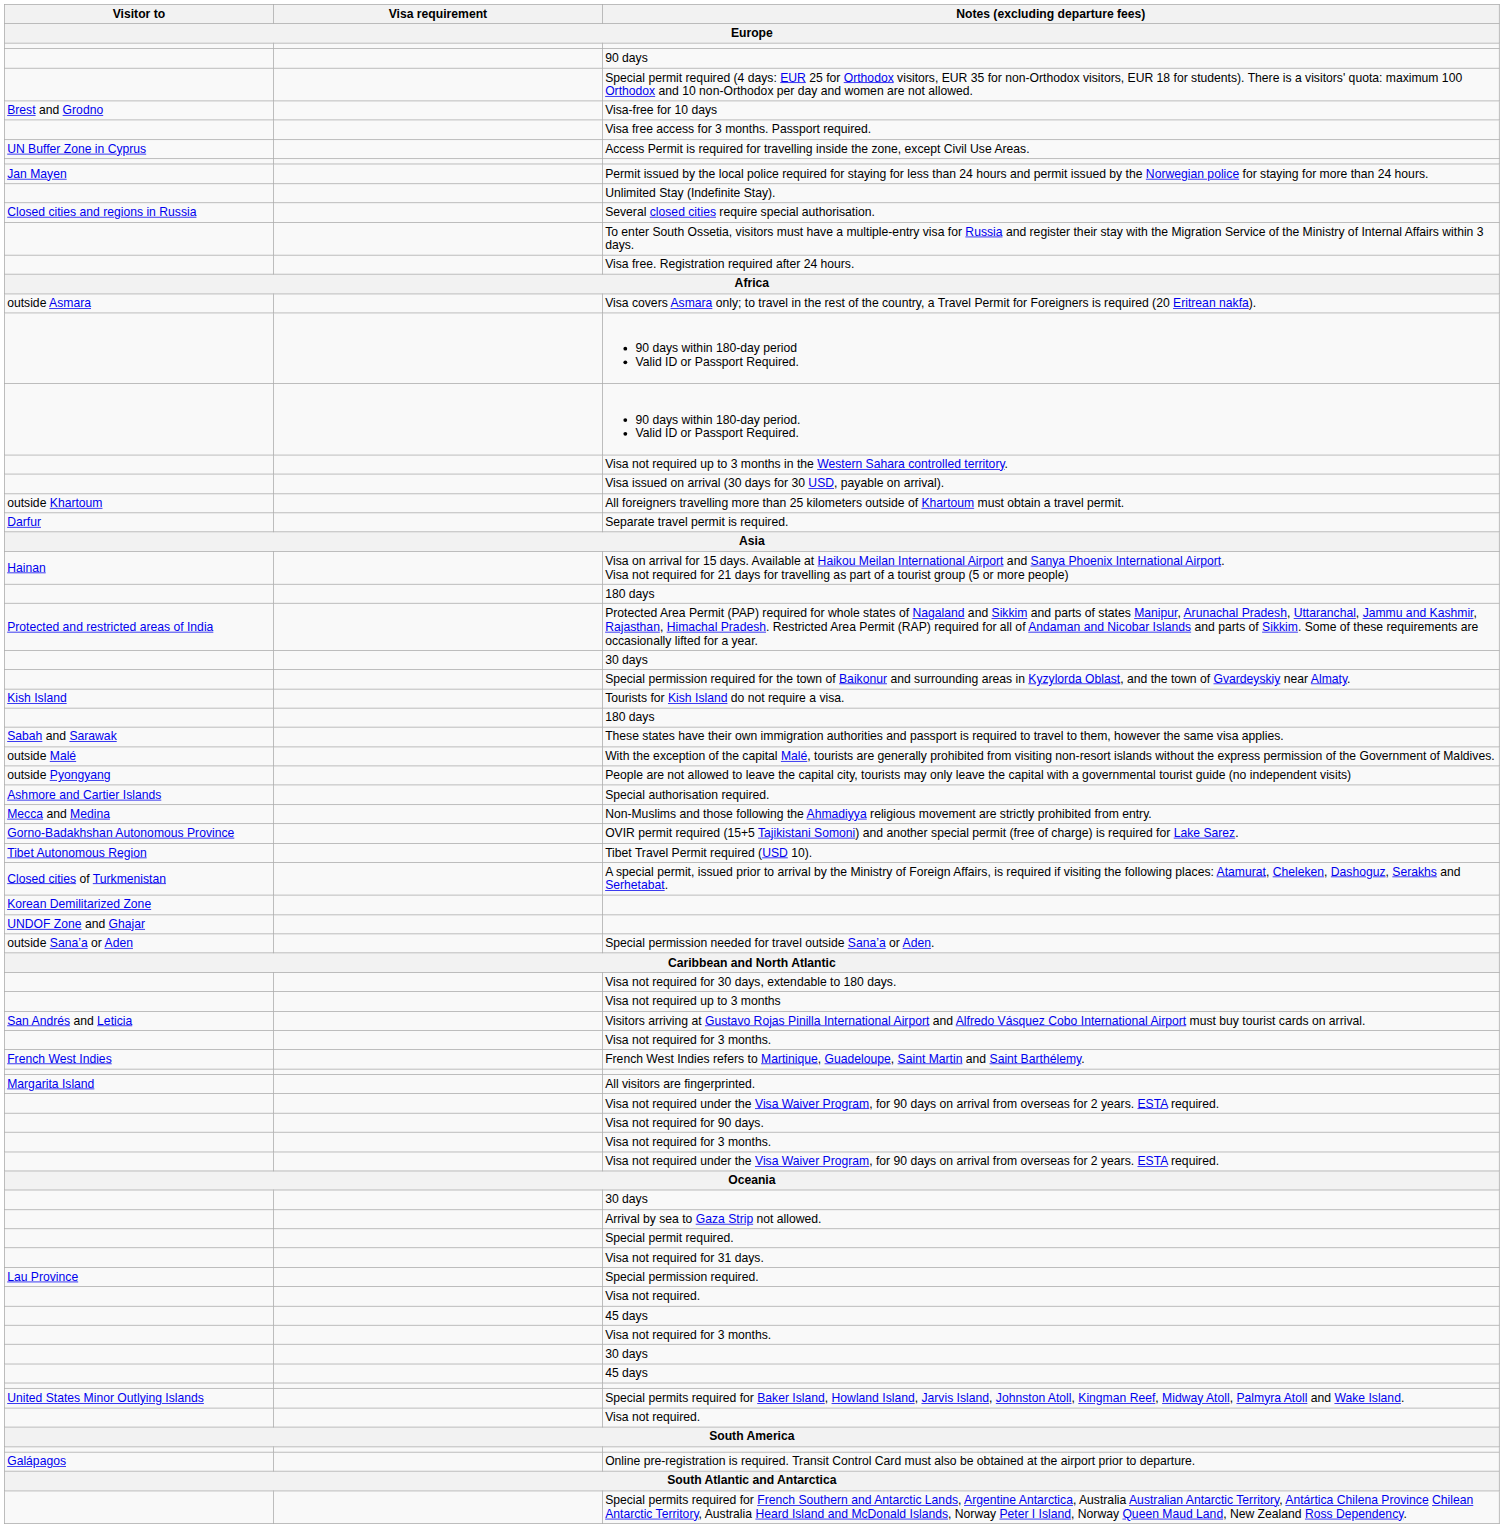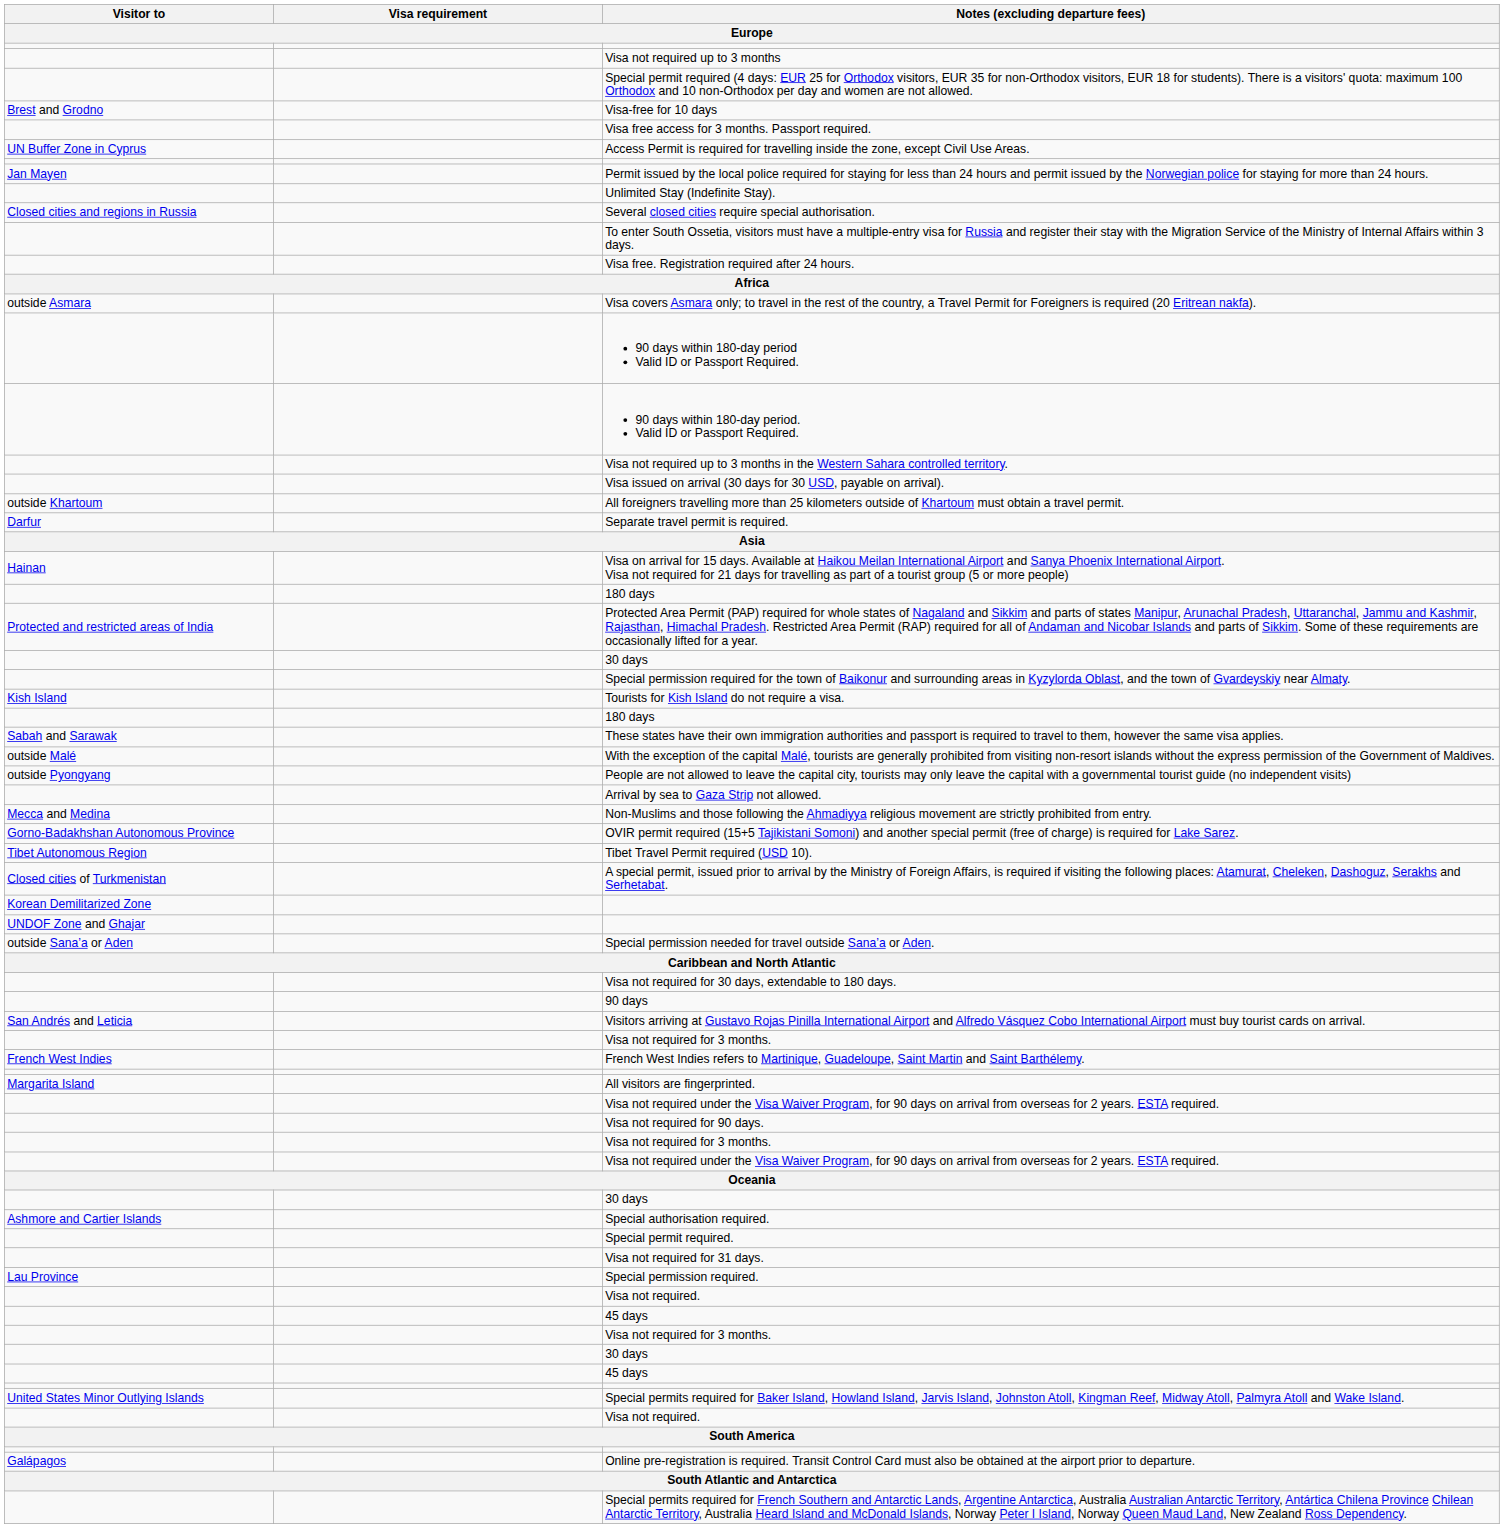 <table class="wikitable sortable sticky-header mw-datatable">
 <tr>
 <th style="width:18%;">Visitor to</th>
 <th style="width:22%;">Visa requirement</th>
 <th>Notes (excluding departure fees)</th>
 </tr>
 <tr>
 <th colspan="3">Europe</th>
 </tr>
 <tr>
 <td></td>
 <td></td>
 <td></td>
 </tr>
 <tr>
 <td></td>
 <td></td>
-<td>90 days </td>
+<td>Visa not required up to 3 months</td>
 </tr>
 <tr>
 <td></td>
 <td></td>
 <td>Special permit required (4 days: <a href='#'>EUR</a> 25 for <a href='#'>Orthodox</a> visitors, EUR 35 for non-Orthodox visitors, EUR 18 for students). There is a visitors' quota: maximum 100 <a href='#'>Orthodox</a> and 10 non-Orthodox per day and women are not allowed.</td>
 </tr>
 <tr>
 <td> <a href='#'>Brest</a> and <a href='#'>Grodno</a></td>
 <td></td>
 <td>Visa-free for 10 days</td>
 </tr>
 <tr>
 <td></td>
 <td></td>
 <td>Visa free access for 3 months. Passport required.</td>
 </tr>
 <tr>
 <td> <a href='#'>UN Buffer Zone in Cyprus</a></td>
 <td></td>
 <td>Access Permit is required for travelling inside the zone, except Civil Use Areas.</td>
 </tr>
 <tr>
 <td></td>
 <td></td>
 <td></td>
 </tr>
 <tr>
 <td> <a href='#'>Jan Mayen</a></td>
 <td></td>
 <td>Permit issued by the local police required for staying for less than 24 hours and permit issued by the <a href='#'>Norwegian police</a> for staying for more than 24 hours.</td>
 </tr>
 <tr>
 <td></td>
 <td></td>
 <td>Unlimited Stay (Indefinite Stay).</td>
 </tr>
 <tr>
 <td> <a href='#'>Closed cities and regions in Russia</a></td>
 <td></td>
 <td>Several <a href='#'>closed cities</a> require special authorisation.</td>
 </tr>
 <tr>
 <td></td>
 <td></td>
 <td>To enter South Ossetia, visitors must have a multiple-entry visa for <a href='#'>Russia</a> and register their stay with the Migration Service of the Ministry of Internal Affairs within 3 days.</td>
 </tr>
 <tr>
 <td></td>
 <td></td>
 <td>Visa free. Registration required after 24 hours.</td>
 </tr>
 <tr>
 <th colspan="3">Africa</th>
 </tr>
 <tr>
 <td> outside <a href='#'>Asmara</a></td>
 <td></td>
 <td>Visa covers <a href='#'>Asmara</a> only; to travel in the rest of the country, a Travel Permit for Foreigners is required (20 <a href='#'>Eritrean nakfa</a>).</td>
 </tr>
 <tr>
 <td></td>
 <td></td>
 <td><br><ul><li>90 days within 180-day period</li><li>Valid ID or Passport Required.</li></ul></td>
 </tr>
 <tr>
 <td></td>
 <td></td>
 <td><br><ul><li>90 days within 180-day period.</li><li>Valid ID or Passport Required.</li></ul></td>
 </tr>
 <tr>
 <td></td>
 <td></td>
 <td>Visa not required up to 3 months in the <a href='#'>Western Sahara controlled territory</a>.</td>
 </tr>
 <tr>
 <td></td>
 <td></td>
 <td>Visa issued on arrival (30 days for 30 <a href='#'>USD</a>, payable on arrival).</td>
 </tr>
 <tr>
 <td> outside <a href='#'>Khartoum</a></td>
 <td></td>
 <td>All foreigners travelling more than 25 kilometers outside of <a href='#'>Khartoum</a> must obtain a travel permit.</td>
 </tr>
 <tr>
 <td> <a href='#'>Darfur</a></td>
 <td></td>
 <td>Separate travel permit is required.</td>
 </tr>
 <tr>
 <th colspan="3">Asia</th>
 </tr>
 <tr>
 <td> <a href='#'>Hainan</a></td>
 <td></td>
 <td>Visa on arrival for 15 days. Available at <a href='#'>Haikou Meilan International Airport</a> and <a href='#'>Sanya Phoenix International Airport</a>.<br>Visa not required for 21 days for travelling as part of a tourist group (5 or more people)</td>
 </tr>
 <tr>
 <td></td>
 <td></td>
 <td>180 days</td>
 </tr>
 <tr>
 <td> <a href='#'>Protected and restricted areas of India</a></td>
 <td></td>
 <td>Protected Area Permit (PAP) required for whole states of <a href='#'>Nagaland</a> and <a href='#'>Sikkim</a> and parts of states <a href='#'>Manipur</a>, <a href='#'>Arunachal Pradesh</a>, <a href='#'>Uttaranchal</a>, <a href='#'>Jammu and Kashmir</a>, <a href='#'>Rajasthan</a>, <a href='#'>Himachal Pradesh</a>. Restricted Area Permit (RAP) required for all of <a href='#'>Andaman and Nicobar Islands</a> and parts of <a href='#'>Sikkim</a>. Some of these requirements are occasionally lifted for a year.</td>
 </tr>
 <tr>
 <td></td>
 <td></td>
 <td>30 days</td>
 </tr>
 <tr>
 <td></td>
 <td></td>
 <td>Special permission required for the town of <a href='#'>Baikonur</a> and surrounding areas in <a href='#'>Kyzylorda Oblast</a>, and the town of <a href='#'>Gvardeyskiy</a> near <a href='#'>Almaty</a>.</td>
 </tr>
 <tr>
 <td> <a href='#'>Kish Island</a></td>
 <td></td>
 <td>Tourists for <a href='#'>Kish Island</a> do not require a visa.</td>
 </tr>
 <tr>
 <td></td>
 <td></td>
 <td>180 days</td>
 </tr>
 <tr>
 <td> <a href='#'>Sabah</a> and <a href='#'>Sarawak</a></td>
 <td></td>
 <td>These states have their own immigration authorities and passport is required to travel to them, however the same visa applies.</td>
 </tr>
 <tr>
 <td> outside <a href='#'>Malé</a></td>
 <td></td>
 <td>With the exception of the capital <a href='#'>Malé</a>, tourists are generally prohibited from visiting non-resort islands without the express permission of the Government of Maldives.</td>
 </tr>
 <tr>
 <td> outside <a href='#'>Pyongyang</a></td>
 <td></td>
 <td>People are not allowed to leave the capital city, tourists may only leave the capital with a governmental tourist guide (no independent visits)</td>
 </tr>
 <tr>
-<td> <a href='#'>Ashmore and Cartier Islands</a></td>
 <td></td>
-<td>Special authorisation required.</td>
+<td></td>
+<td>Arrival by sea to <a href='#'>Gaza Strip</a> not allowed.</td>
 </tr>
 <tr>
 <td> <a href='#'>Mecca</a> and <a href='#'>Medina</a></td>
 <td></td>
 <td>Non-Muslims and those following the <a href='#'>Ahmadiyya</a> religious movement are strictly prohibited from entry.</td>
 </tr>
 <tr>
 <td> <a href='#'>Gorno-Badakhshan Autonomous Province</a></td>
 <td></td>
 <td>OVIR permit required (15+5 <a href='#'>Tajikistani Somoni</a>) and another special permit (free of charge) is required for <a href='#'>Lake Sarez</a>.</td>
 </tr>
 <tr>
 <td> <a href='#'>Tibet Autonomous Region</a></td>
 <td></td>
 <td>Tibet Travel Permit required (<a href='#'>USD</a> 10).</td>
 </tr>
 <tr>
 <td> <a href='#'>Closed cities</a> of <a href='#'>Turkmenistan</a></td>
 <td></td>
 <td>A special permit, issued prior to arrival by the Ministry of Foreign Affairs, is required if visiting the following places: <a href='#'>Atamurat</a>, <a href='#'>Cheleken</a>, <a href='#'>Dashoguz</a>, <a href='#'>Serakhs</a> and <a href='#'>Serhetabat</a>.</td>
 </tr>
 <tr>
 <td> <a href='#'>Korean Demilitarized Zone</a></td>
 <td></td>
 <td></td>
 </tr>
 <tr>
 <td> <a href='#'>UNDOF Zone</a> and <a href='#'>Ghajar</a></td>
 <td></td>
 <td></td>
 </tr>
 <tr>
 <td> outside <a href='#'>Sana’a</a> or <a href='#'>Aden</a></td>
 <td></td>
 <td>Special permission needed for travel outside <a href='#'>Sana’a</a> or <a href='#'>Aden</a>.</td>
 </tr>
 <tr>
 <th colspan="3">Caribbean and North Atlantic</th>
 </tr>
 <tr>
 <td></td>
 <td></td>
 <td>Visa not required for 30 days, extendable to 180 days.</td>
 </tr>
 <tr>
 <td></td>
 <td></td>
-<td>Visa not required up to 3 months</td>
+<td>90 days </td>
 </tr>
 <tr>
 <td> <a href='#'>San Andrés</a> and <a href='#'>Leticia</a></td>
 <td></td>
 <td>Visitors arriving at <a href='#'>Gustavo Rojas Pinilla International Airport</a> and <a href='#'>Alfredo Vásquez Cobo International Airport</a> must buy tourist cards on arrival.</td>
 </tr>
 <tr>
 <td></td>
 <td></td>
 <td>Visa not required for 3 months.</td>
 </tr>
 <tr>
 <td> <a href='#'>French West Indies</a></td>
 <td></td>
 <td>French West Indies refers to <a href='#'>Martinique</a>, <a href='#'>Guadeloupe</a>, <a href='#'>Saint Martin</a> and <a href='#'>Saint Barthélemy</a>.</td>
 </tr>
 <tr>
 <td></td>
 <td></td>
 <td></td>
 </tr>
 <tr>
 <td> <a href='#'>Margarita Island</a></td>
 <td></td>
 <td>All visitors are fingerprinted.</td>
 </tr>
 <tr>
 <td></td>
 <td></td>
 <td>Visa not required under the <a href='#'>Visa Waiver Program</a>, for 90 days on arrival from overseas for 2 years. <a href='#'>ESTA</a> required.</td>
 </tr>
 <tr>
 <td></td>
 <td></td>
 <td>Visa not required for 90 days.</td>
 </tr>
 <tr>
 <td></td>
 <td></td>
 <td>Visa not required for 3 months.</td>
 </tr>
 <tr>
 <td></td>
 <td></td>
 <td>Visa not required under the <a href='#'>Visa Waiver Program</a>, for 90 days on arrival from overseas for 2 years. <a href='#'>ESTA</a> required.</td>
 </tr>
 <tr>
 <th colspan="3">Oceania</th>
 </tr>
 <tr>
 <td></td>
 <td></td>
 <td>30 days</td>
 </tr>
 <tr>
+<td> <a href='#'>Ashmore and Cartier Islands</a></td>
 <td></td>
-<td></td>
-<td>Arrival by sea to <a href='#'>Gaza Strip</a> not allowed.</td>
+<td>Special authorisation required.</td>
 </tr>
 <tr>
 <td></td>
 <td></td>
 <td>Special permit required.</td>
 </tr>
 <tr>
 <td></td>
 <td></td>
 <td>Visa not required for 31 days.</td>
 </tr>
 <tr>
 <td> <a href='#'>Lau Province</a></td>
 <td></td>
 <td>Special permission required.</td>
 </tr>
 <tr>
 <td></td>
 <td></td>
 <td>Visa not required.</td>
 </tr>
 <tr>
 <td></td>
 <td></td>
 <td>45 days</td>
 </tr>
 <tr>
 <td></td>
 <td></td>
 <td>Visa not required for 3 months.</td>
 </tr>
 <tr>
 <td></td>
 <td></td>
 <td>30 days</td>
 </tr>
 <tr>
 <td></td>
 <td></td>
 <td>45 days</td>
 </tr>
 <tr>
 <td></td>
 <td></td>
 <td></td>
 </tr>
 <tr>
 <td> <a href='#'>United States Minor Outlying Islands</a></td>
 <td></td>
 <td>Special permits required for <a href='#'>Baker Island</a>, <a href='#'>Howland Island</a>, <a href='#'>Jarvis Island</a>, <a href='#'>Johnston Atoll</a>, <a href='#'>Kingman Reef</a>, <a href='#'>Midway Atoll</a>, <a href='#'>Palmyra Atoll</a> and <a href='#'>Wake Island</a>.</td>
 </tr>
 <tr>
 <td></td>
 <td></td>
 <td>Visa not required.</td>
 </tr>
 <tr>
 <th colspan="3">South America</th>
 </tr>
 <tr>
 <td></td>
 <td></td>
 <td></td>
 </tr>
 <tr>
 <td> <a href='#'>Galápagos</a></td>
 <td></td>
 <td>Online pre-registration is required. Transit Control Card must also be obtained at the airport prior to departure.</td>
 </tr>
 <tr>
 <th colspan="3">South Atlantic and Antarctica</th>
 </tr>
 <tr>
 <td></td>
 <td></td>
 <td>Special permits required for <a href='#'>French Southern and Antarctic Lands</a>, <a href='#'>Argentine Antarctica</a>, Australia <a href='#'>Australian Antarctic Territory</a>, <a href='#'>Antártica Chilena Province</a> <a href='#'>Chilean Antarctic Territory</a>, Australia <a href='#'>Heard Island and McDonald Islands</a>, Norway <a href='#'>Peter I Island</a>, Norway <a href='#'>Queen Maud Land</a>, New Zealand <a href='#'>Ross Dependency</a>.</td>
 </tr>
 </table>
